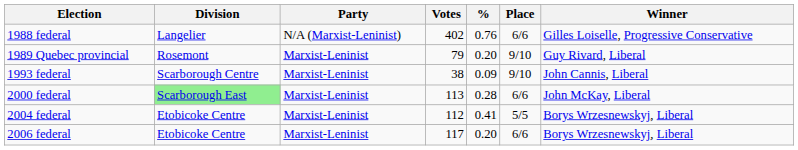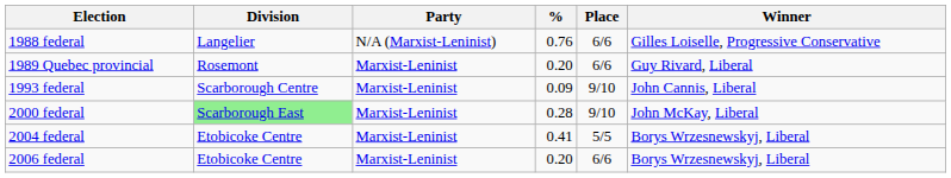 <table class="wikitable" width="1000">
 <tr>
 <th align="left">Election</th>
 <th align="left">Division</th>
 <th align="left">Party</th>
-<th align="right">Votes</th>
 <th align="right">%</th>
 <th align="center">Place</th>
 <th align="center">Winner</th>
 </tr>
 <tr>
 <td align="left"><a href='#'>1988 federal</a></td>
 <td align="left"><a href='#'>Langelier</a></td>
 <td align="left">N/A (<a href='#'>Marxist-Leninist</a>)</td>
-<td align="right">402</td>
 <td align="right">0.76</td>
 <td align="center">6/6</td>
 <td align="left"><a href='#'>Gilles Loiselle</a>, <a href='#'>Progressive Conservative</a></td>
 </tr>
 <tr>
 <td align="left"><a href='#'>1989 Quebec provincial</a></td>
 <td align="left"><a href='#'>Rosemont</a></td>
 <td align="left"><a href='#'>Marxist-Leninist</a></td>
-<td align="right">79</td>
 <td align="right">0.20</td>
-<td align="center">9/10</td>
+<td align="center">6/6</td>
 <td align="left"><a href='#'>Guy Rivard</a>, <a href='#'>Liberal</a></td>
 </tr>
 <tr>
 <td align="left"><a href='#'>1993 federal</a></td>
 <td align="left"><a href='#'>Scarborough Centre</a></td>
 <td align="left"><a href='#'>Marxist-Leninist</a></td>
-<td align="right">38</td>
 <td align="right">0.09</td>
 <td align="center">9/10</td>
 <td align="left"><a href='#'>John Cannis</a>, <a href='#'>Liberal</a></td>
 </tr>
 <tr>
 <td align="left"><a href='#'>2000 federal</a></td>
 <td align="left" style="background: lightgreen;"><a href='#'>Scarborough East</a></td>
 <td align="left"><a href='#'>Marxist-Leninist</a></td>
-<td align="right">113</td>
 <td align="right">0.28</td>
-<td align="center">6/6</td>
+<td align="center">9/10</td>
 <td align="left"><a href='#'>John McKay</a>, <a href='#'>Liberal</a></td>
 </tr>
 <tr>
 <td align="left"><a href='#'>2004 federal</a></td>
 <td align="left"><a href='#'>Etobicoke Centre</a></td>
 <td align="left"><a href='#'>Marxist-Leninist</a></td>
-<td align="right">112</td>
 <td align="right">0.41</td>
 <td align="center">5/5</td>
 <td align="left"><a href='#'>Borys Wrzesnewskyj</a>, <a href='#'>Liberal</a></td>
 </tr>
 <tr>
 <td align="left"><a href='#'>2006 federal</a></td>
 <td align="left"><a href='#'>Etobicoke Centre</a></td>
 <td align="left"><a href='#'>Marxist-Leninist</a></td>
-<td align="right">117</td>
 <td align="right">0.20</td>
 <td align="center">6/6</td>
 <td align="left"><a href='#'>Borys Wrzesnewskyj</a>, <a href='#'>Liberal</a></td>
 </tr>
 </table>
